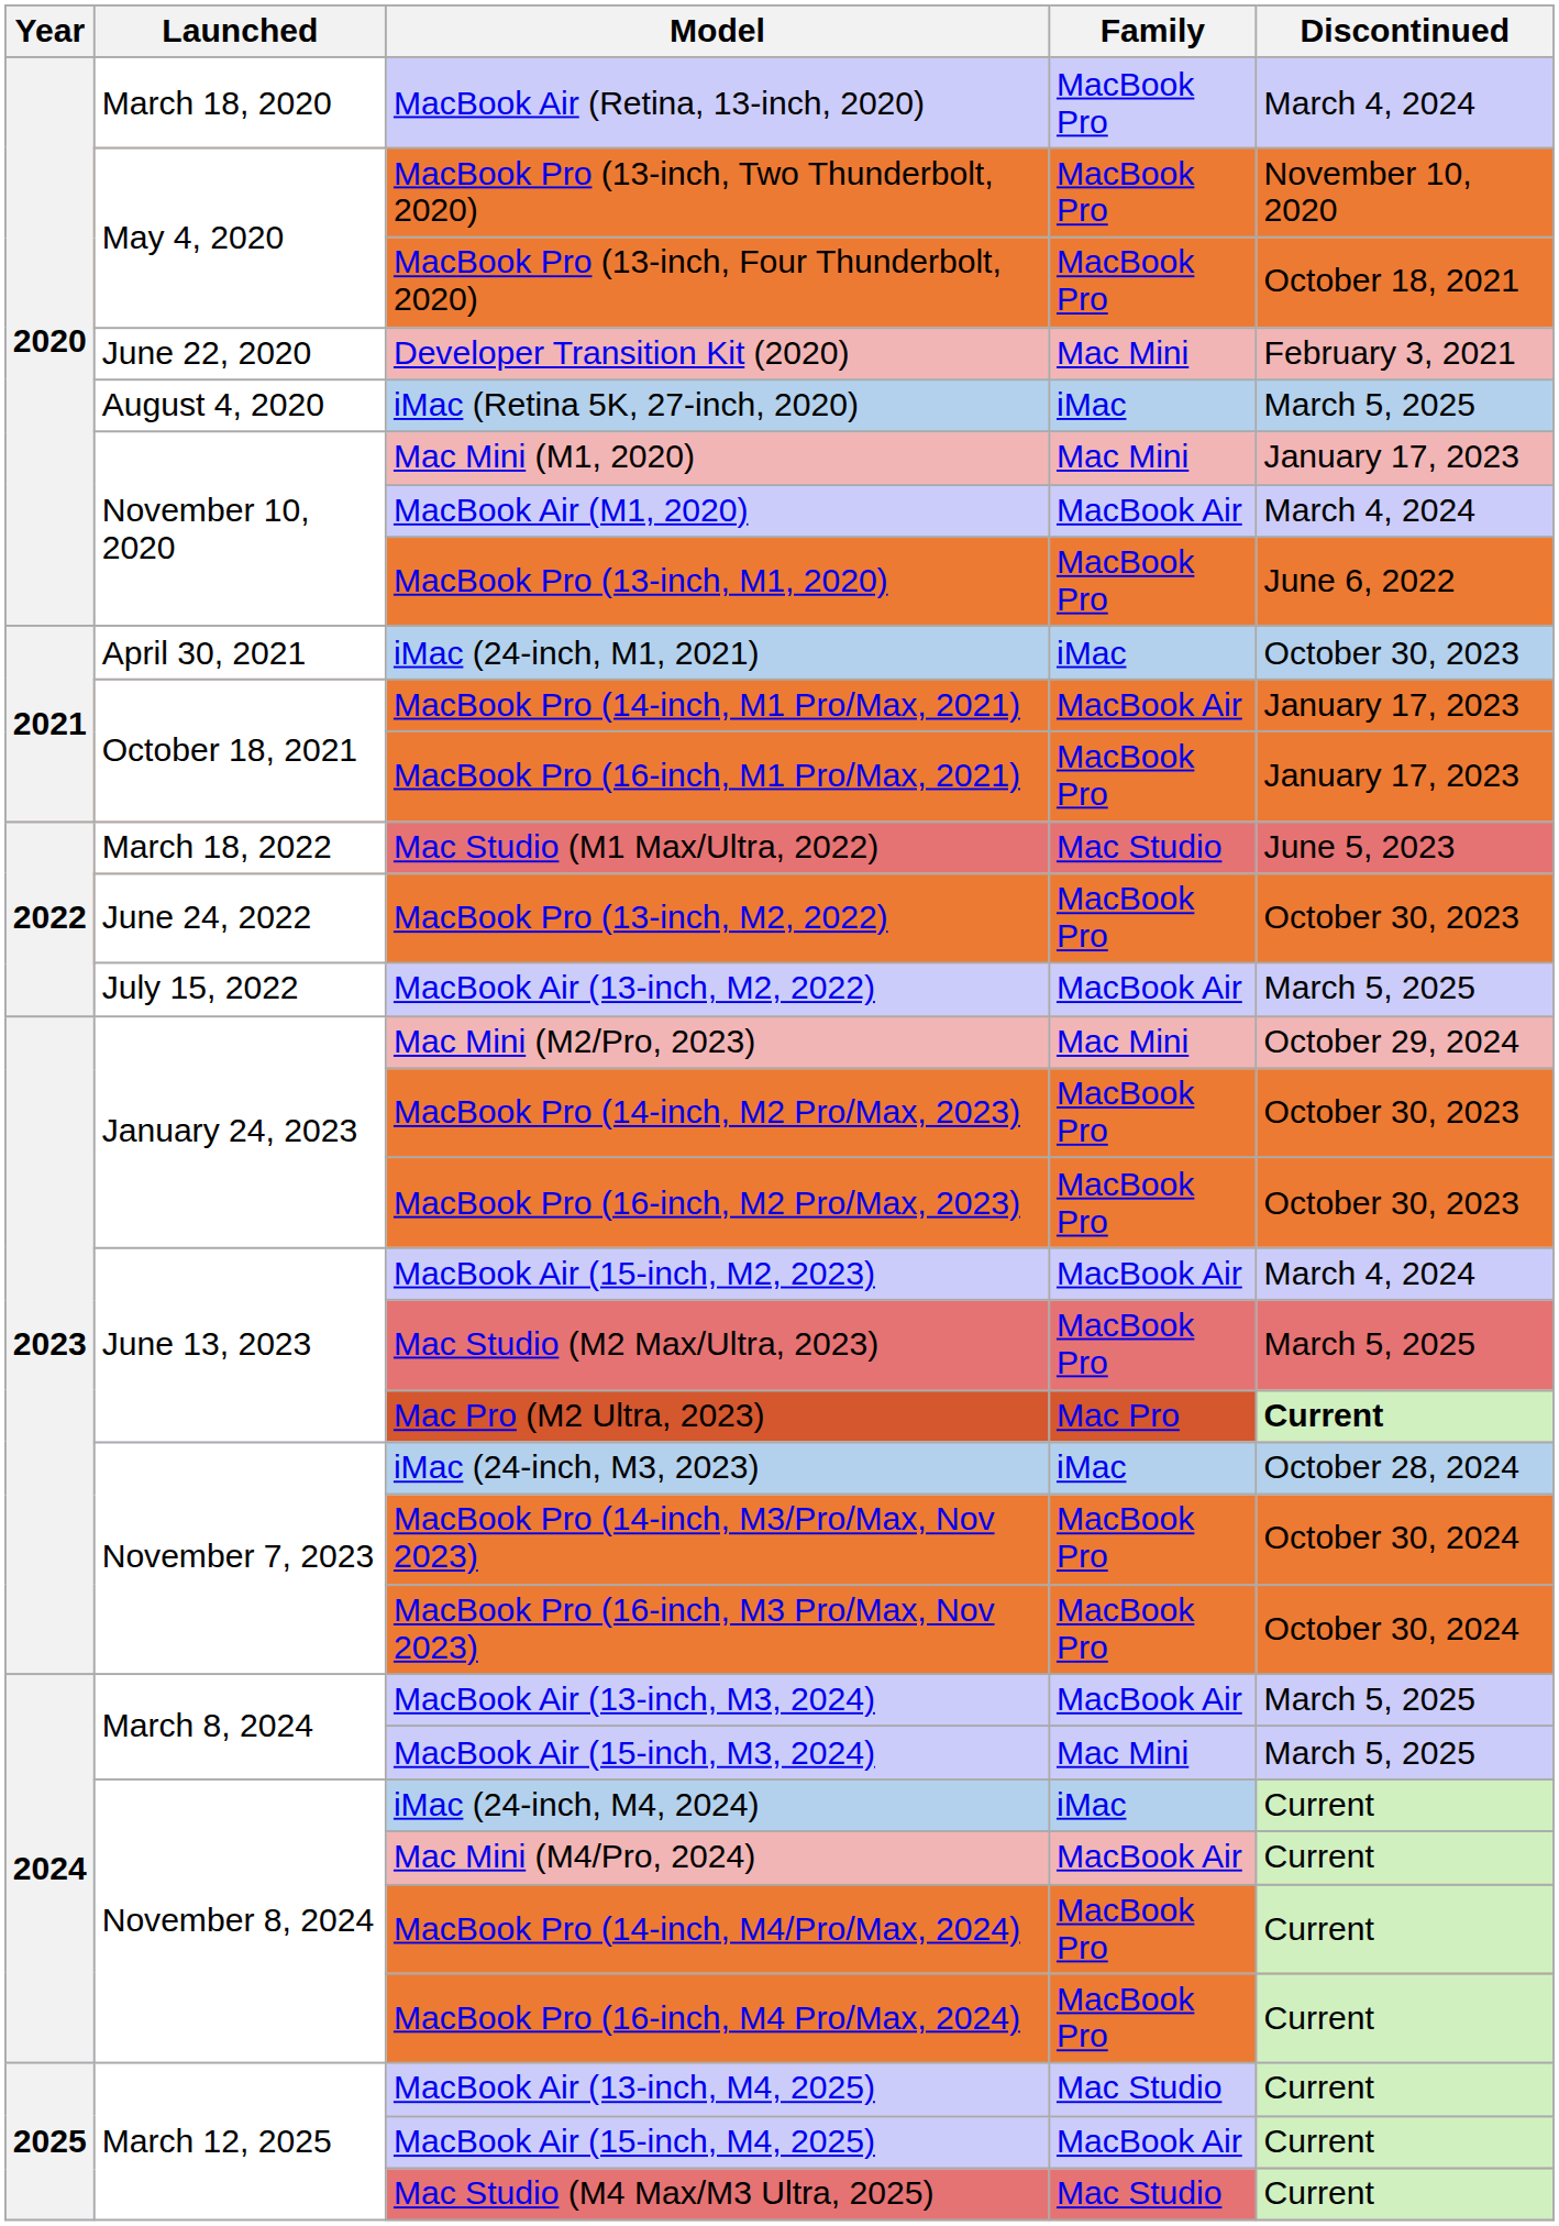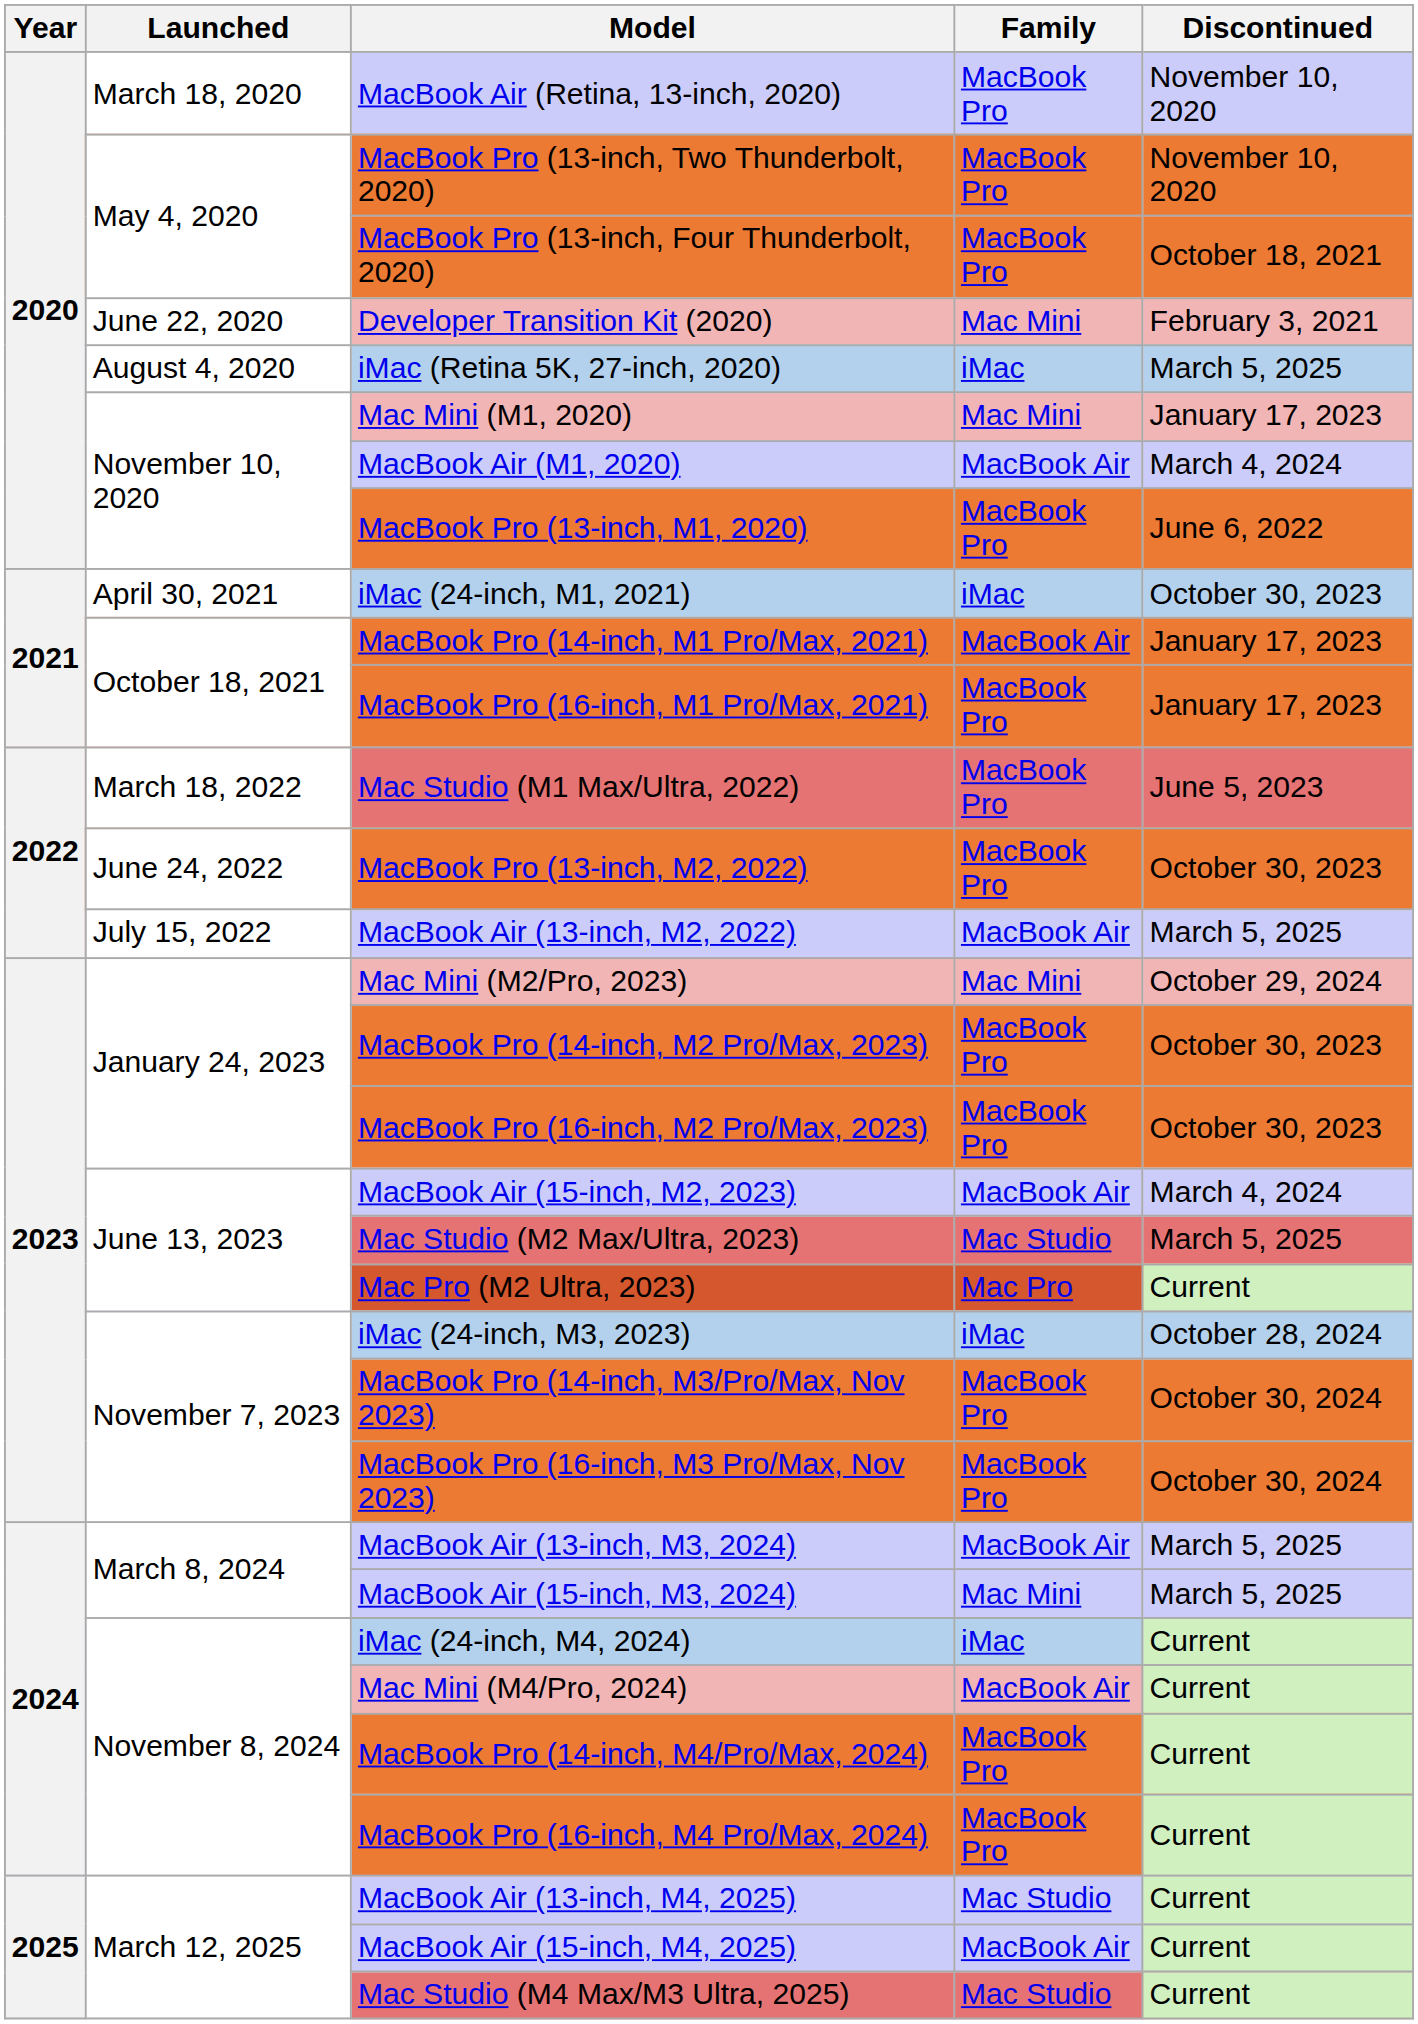 <table class="wikitable sortable" style="width:750px">
 <tr>
 <th>Year</th>
 <th>Launched</th>
 <th>Model</th>
 <th>Family</th>
 <th>Discontinued</th>
 </tr>
 <tr bgcolor=#CCCCFA>
 <th scope="row" rowspan="8" style="text-align:center;">2020</th>
 <td bgcolor=#FFF>March 18, 2020</td>
 <td><a href='#'>MacBook Air</a> (Retina, 13-inch, 2020)</td>
 <td><a href='#'>MacBook Pro</a></td>
-<td>March 4, 2024</td>
+<td>November 10, 2020</td>
 </tr>
 <tr bgcolor=#ED7A33>
 <td rowspan=2 bgcolor=#FFF>May 4, 2020</td>
 <td><a href='#'>MacBook Pro</a> (13-inch, Two Thunderbolt, 2020)</td>
 <td><a href='#'>MacBook Pro</a></td>
 <td>November 10, 2020</td>
 </tr>
 <tr bgcolor=#ED7A33>
 <td><a href='#'>MacBook Pro</a> (13-inch, Four Thunderbolt, 2020)</td>
 <td><a href='#'>MacBook Pro</a></td>
 <td>October 18, 2021</td>
 </tr>
 <tr bgcolor=#F2B5B5>
 <td bgcolor=#FFF>June 22, 2020</td>
 <td><a href='#'>Developer Transition Kit</a> (2020)</td>
 <td><a href='#'>Mac Mini</a></td>
 <td>February 3, 2021</td>
 </tr>
 <tr bgcolor=#B3D1ED>
 <td bgcolor=#FFF>August 4, 2020</td>
 <td><a href='#'>iMac</a> (Retina 5K, 27-inch, 2020)</td>
 <td><a href='#'>iMac</a></td>
 <td>March 5, 2025</td>
 </tr>
 <tr bgcolor=#F2B5B5>
 <td rowspan=3 bgcolor=#FFF>November 10, 2020</td>
 <td><a href='#'>Mac Mini</a> (M1, 2020)</td>
 <td><a href='#'>Mac Mini</a></td>
 <td>January 17, 2023</td>
 </tr>
 <tr bgcolor=#CCCCFA>
 <td><a href='#'>MacBook Air (M1, 2020)</a></td>
 <td><a href='#'>MacBook Air</a></td>
 <td>March 4, 2024</td>
 </tr>
 <tr bgcolor=#ED7A33>
 <td><a href='#'>MacBook Pro (13-inch, M1, 2020)</a></td>
 <td><a href='#'>MacBook Pro</a></td>
 <td>June 6, 2022</td>
 </tr>
 <tr bgcolor=#B3D1ED>
 <th scope="row" rowspan="3" style="text-align:center;">2021</th>
 <td bgcolor=#FFF>April 30, 2021</td>
 <td><a href='#'>iMac</a> (24-inch, M1, 2021)</td>
 <td><a href='#'>iMac</a></td>
 <td>October 30, 2023</td>
 </tr>
 <tr bgcolor=#ED7A33>
 <td rowspan=2 bgcolor=#FFF>October 18, 2021</td>
 <td><a href='#'>MacBook Pro (14-inch, M1 Pro/Max, 2021)</a></td>
 <td><a href='#'>MacBook Air</a></td>
 <td>January 17, 2023</td>
 </tr>
 <tr bgcolor=#ED7A33>
 <td><a href='#'>MacBook Pro (16-inch, M1 Pro/Max, 2021)</a></td>
 <td><a href='#'>MacBook Pro</a></td>
 <td>January 17, 2023</td>
 </tr>
 <tr bgcolor=#E67373>
 <th scope="row" rowspan="3" style="text-align:center;">2022</th>
 <td bgcolor=#FFF>March 18, 2022</td>
 <td><a href='#'>Mac Studio</a> (M1 Max/Ultra, 2022)</td>
-<td><a href='#'>Mac Studio</a></td>
+<td><a href='#'>MacBook Pro</a></td>
 <td>June 5, 2023</td>
 </tr>
 <tr bgcolor=#ED7A33>
 <td bgcolor=#FFF>June 24, 2022</td>
 <td><a href='#'>MacBook Pro (13-inch, M2, 2022)</a></td>
 <td><a href='#'>MacBook Pro</a></td>
 <td>October 30, 2023</td>
 </tr>
 <tr bgcolor=#CCCCFA>
 <td bgcolor=#FFF>July 15, 2022</td>
 <td><a href='#'>MacBook Air (13-inch, M2, 2022)</a></td>
 <td><a href='#'>MacBook Air</a></td>
 <td>March 5, 2025</td>
 </tr>
 <tr bgcolor=#F2B5B5>
 <th scope="row" rowspan="9" style="text-align:center;">2023</th>
 <td rowspan=3 bgcolor=#FFF>January 24, 2023</td>
 <td><a href='#'>Mac Mini</a> (M2/Pro, 2023)</td>
 <td><a href='#'>Mac Mini</a></td>
 <td>October 29, 2024</td>
 </tr>
 <tr bgcolor=#ED7A33>
 <td><a href='#'>MacBook Pro (14-inch, M2 Pro/Max, 2023)</a></td>
 <td><a href='#'>MacBook Pro</a></td>
 <td>October 30, 2023</td>
 </tr>
 <tr bgcolor=#ED7A33>
 <td><a href='#'>MacBook Pro (16-inch, M2 Pro/Max, 2023)</a></td>
 <td><a href='#'>MacBook Pro</a></td>
 <td>October 30, 2023</td>
 </tr>
 <tr bgcolor=#CCCCFA>
 <td rowspan=3 bgcolor=#FFF>June 13, 2023</td>
 <td><a href='#'>MacBook Air (15-inch, M2, 2023)</a></td>
 <td><a href='#'>MacBook Air</a></td>
 <td>March 4, 2024</td>
 </tr>
 <tr bgcolor=#E67373>
 <td><a href='#'>Mac Studio</a> (M2 Max/Ultra, 2023)</td>
-<td><a href='#'>MacBook Pro</a></td>
+<td><a href='#'>Mac Studio</a></td>
 <td>March 5, 2025</td>
 </tr>
 <tr bgcolor=#D4572E>
 <td><a href='#'>Mac Pro</a> (M2 Ultra, 2023)</td>
 <td><a href='#'>Mac Pro</a></td>
-<td style="background:#d0f0c0; border:1px solid light grey"><strong>Current</strong></td>
+<td style="background:#d0f0c0; border:1px solid light grey">Current</td>
 </tr>
 <tr bgcolor=#B3D1ED>
 <td rowspan=3 bgcolor=#FFF>November 7, 2023</td>
 <td><a href='#'>iMac</a> (24-inch, M3, 2023)</td>
 <td><a href='#'>iMac</a></td>
 <td>October 28, 2024</td>
 </tr>
 <tr bgcolor=#ED7A33>
 <td><a href='#'>MacBook Pro (14-inch, M3/Pro/Max, Nov 2023)</a></td>
 <td><a href='#'>MacBook Pro</a></td>
 <td>October 30, 2024</td>
 </tr>
 <tr bgcolor=#ED7A33>
 <td><a href='#'>MacBook Pro (16-inch, M3 Pro/Max, Nov 2023)</a></td>
 <td><a href='#'>MacBook Pro</a></td>
 <td>October 30, 2024</td>
 </tr>
 <tr bgcolor="#CCCCFA">
 <th scope="row" rowspan="6" style="text-align:center;">2024</th>
 <td rowspan="2" bgcolor="#FFF">March 8, 2024</td>
 <td><a href='#'>MacBook Air (13-inch, M3, 2024)</a></td>
 <td><a href='#'>MacBook Air</a></td>
 <td>March 5, 2025</td>
 </tr>
 <tr bgcolor=#CCCCFA>
 <td><a href='#'>MacBook Air (15-inch, M3, 2024)</a></td>
 <td><a href='#'>Mac Mini</a></td>
 <td>March 5, 2025</td>
 </tr>
 <tr bgcolor=#B3D1ED>
 <td rowspan=4 bgcolor=#FFF>November 8, 2024</td>
 <td><a href='#'>iMac</a> (24-inch, M4, 2024)</td>
 <td><a href='#'>iMac</a></td>
 <td style="background:#d0f0c0; border:1px solid light grey">Current</td>
 </tr>
 <tr bgcolor=#F2B5B5>
 <td><a href='#'>Mac Mini</a> (M4/Pro, 2024)</td>
 <td><a href='#'>MacBook Air</a></td>
 <td style="background:#d0f0c0; border:1px solid light grey">Current</td>
 </tr>
 <tr bgcolor=#ED7A33>
 <td><a href='#'>MacBook Pro (14-inch, M4/Pro/Max, 2024)</a></td>
 <td><a href='#'>MacBook Pro</a></td>
 <td style="background:#d0f0c0; border:1px solid light grey">Current</td>
 </tr>
 <tr bgcolor=#ED7A33>
 <td><a href='#'>MacBook Pro (16-inch, M4 Pro/Max, 2024)</a></td>
 <td><a href='#'>MacBook Pro</a></td>
 <td style="background:#d0f0c0; border:1px solid light grey">Current</td>
 </tr>
 <tr bgcolor="#CCCCFA">
 <th scope="row" rowspan="3" style="text-align:center;">2025</th>
 <td rowspan="3" bgcolor="#FFF">March 12, 2025</td>
 <td><a href='#'>MacBook Air (13-inch, M4, 2025)</a></td>
 <td><a href='#'>Mac Studio</a></td>
 <td style="background:#d0f0c0; border:1px solid light grey">Current</td>
 </tr>
 <tr bgcolor=#CCCCFA>
 <td><a href='#'>MacBook Air (15-inch, M4, 2025)</a></td>
 <td><a href='#'>MacBook Air</a></td>
 <td style="background:#d0f0c0; border:1px solid light grey">Current</td>
 </tr>
 <tr bgcolor=#E67373>
 <td><a href='#'>Mac Studio</a> (M4 Max/M3 Ultra, 2025)</td>
 <td><a href='#'>Mac Studio</a></td>
 <td style="background:#d0f0c0; border:1px solid light grey">Current</td>
 </tr>
 </table>
